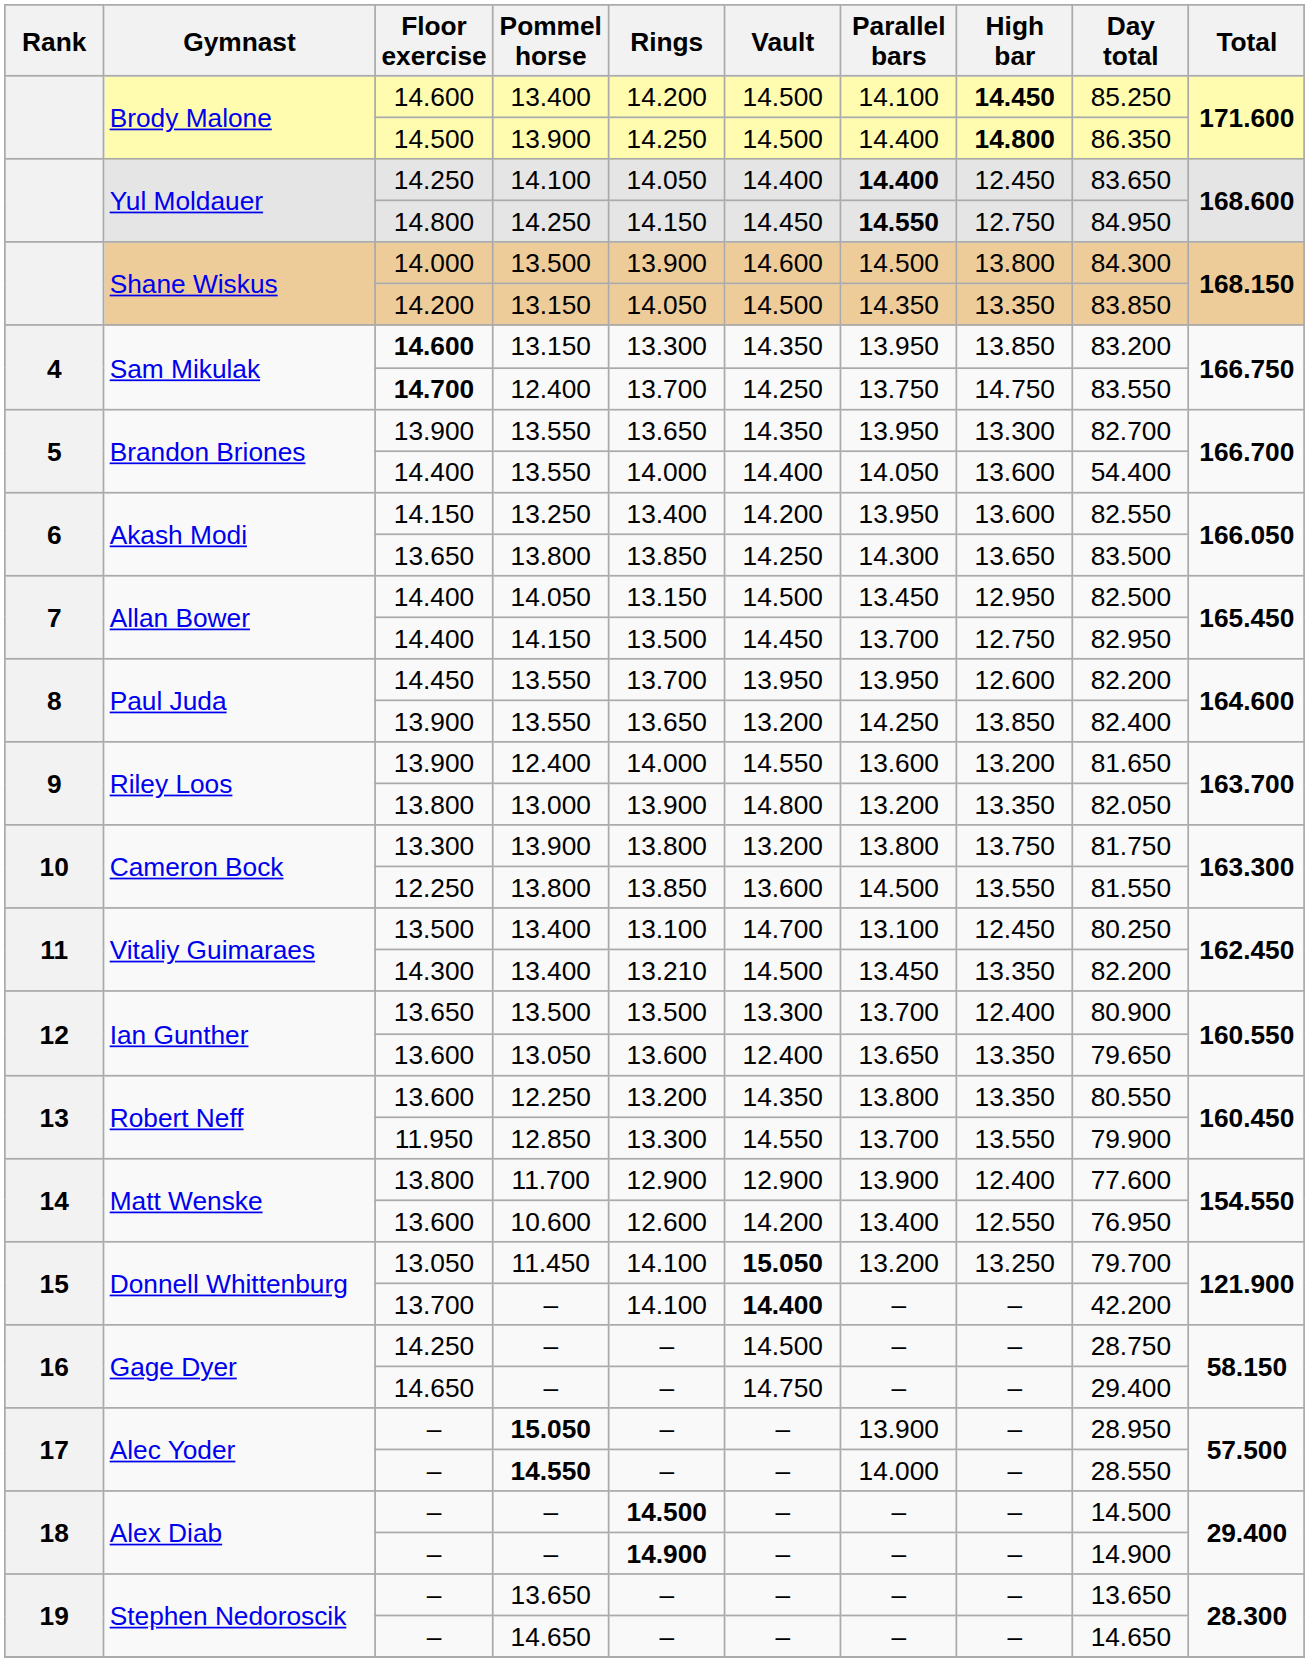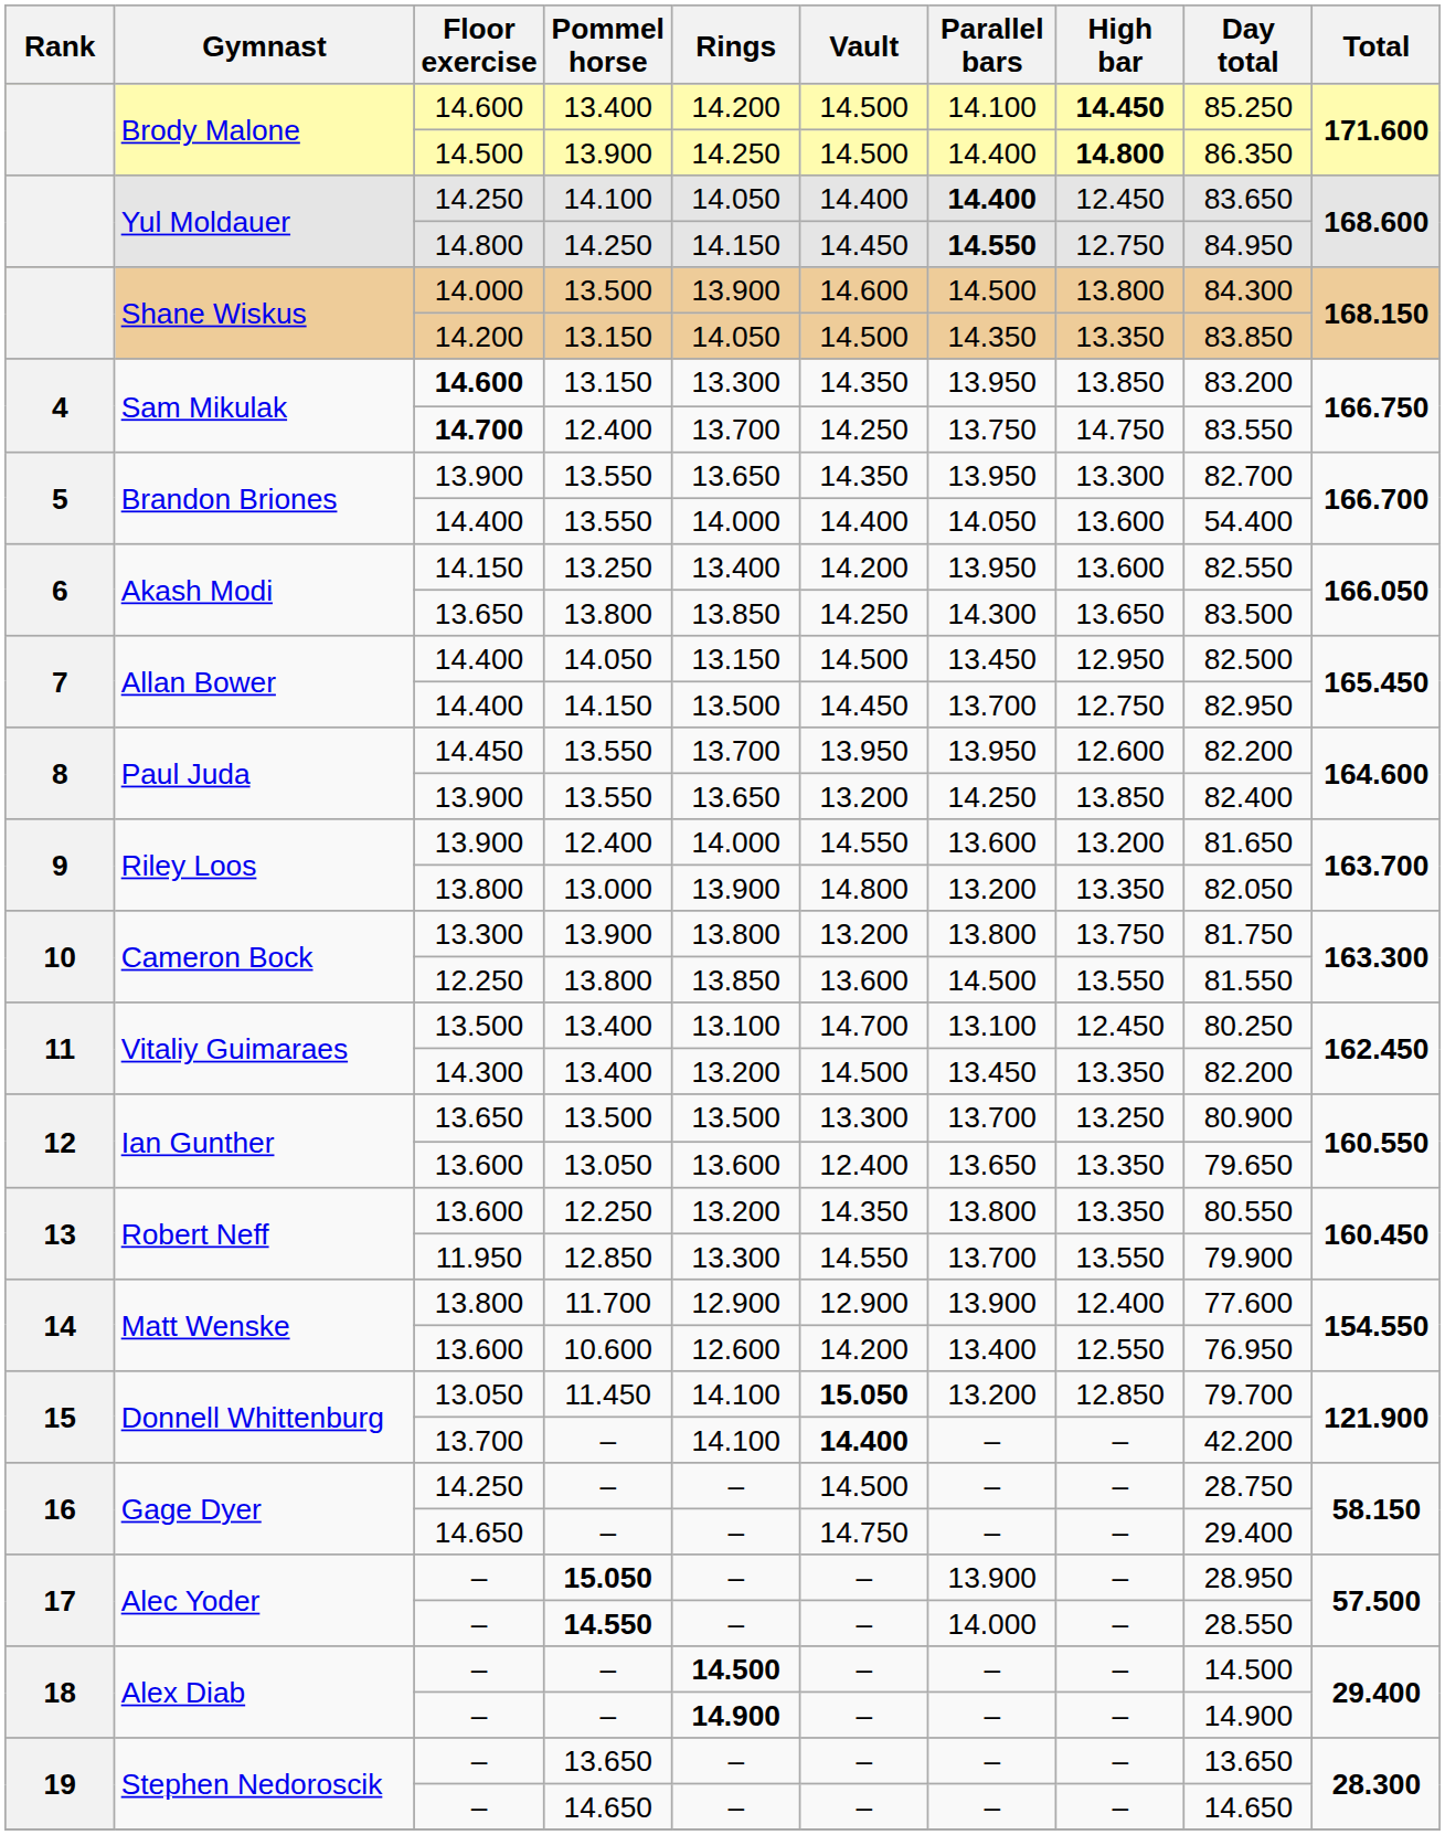 <table class="wikitable sortable" style="text-align:center; font-size:95%">
 <tr>
 <th scope="col" style="width:50px;">Rank</th>
 <th scope="col" style="width:150px;">Gymnast</th>
 <th scope="col" style="width:60px;"> Floor exercise</th>
 <th scope="col" style="width:60px;"> Pommel horse</th>
 <th scope="col" style="width:60px;"> Rings</th>
 <th scope="col" style="width:60px;"> Vault</th>
 <th scope="col" style="width:60px;"> Parallel bars</th>
 <th scope="col" style="width:60px;"> High bar</th>
 <th scope="col" style="width:60px;">Day total</th>
 <th scope="col" style="width:60px;">Total</th>
 </tr>
 <tr style="background:#fffcaf;">
 <th rowspan="2" scope=row style="text-align:center"></th>
 <td rowspan="2" align=left><a href='#'>Brody Malone</a></td>
 <td>14.600</td>
 <td>13.400</td>
 <td>14.200</td>
 <td>14.500</td>
 <td>14.100</td>
 <td><strong>14.450</strong></td>
 <td>85.250</td>
 <td rowspan="2"><strong>171.600</strong></td>
 </tr>
 <tr style="background:#fffcaf;">
 <td>14.500</td>
 <td>13.900</td>
 <td>14.250</td>
 <td>14.500</td>
 <td>14.400</td>
 <td><strong>14.800</strong></td>
 <td>86.350</td>
 </tr>
 <tr style="background:#e5e5e5;">
 <th rowspan="2" scope=row style="text-align:center"></th>
 <td rowspan="2" align=left><a href='#'>Yul Moldauer</a></td>
 <td>14.250</td>
 <td>14.100</td>
 <td>14.050</td>
 <td>14.400</td>
 <td><strong>14.400</strong></td>
 <td>12.450</td>
 <td>83.650</td>
 <td rowspan="2"><strong>168.600 </strong></td>
 </tr>
 <tr style="background:#e5e5e5;">
 <td>14.800</td>
 <td>14.250</td>
 <td>14.150</td>
 <td>14.450</td>
 <td><strong>14.550</strong></td>
 <td>12.750</td>
 <td>84.950</td>
 </tr>
 <tr style="background:#ec9;">
 <th rowspan="2" scope=row style="text-align:center"></th>
 <td rowspan="2" align=left><a href='#'>Shane Wiskus</a></td>
 <td>14.000</td>
 <td>13.500</td>
 <td>13.900</td>
 <td>14.600</td>
 <td>14.500</td>
 <td>13.800</td>
 <td>84.300</td>
 <td rowspan="2"><strong>168.150 </strong></td>
 </tr>
 <tr style="background:#ec9;">
 <td>14.200</td>
 <td>13.150</td>
 <td>14.050</td>
 <td>14.500</td>
 <td>14.350</td>
 <td>13.350</td>
 <td>83.850</td>
 </tr>
 <tr>
 <th rowspan="2" scope=row style="text-align:center">4</th>
 <td rowspan="2" align=left><a href='#'>Sam Mikulak</a></td>
 <td><strong>14.600</strong></td>
 <td>13.150</td>
 <td>13.300</td>
 <td>14.350</td>
 <td>13.950</td>
 <td>13.850</td>
 <td>83.200</td>
 <td rowspan="2"><strong>166.750 </strong></td>
 </tr>
 <tr>
 <td><strong>14.700</strong></td>
 <td>12.400</td>
 <td>13.700</td>
 <td>14.250</td>
 <td>13.750</td>
 <td>14.750</td>
 <td>83.550</td>
 </tr>
 <tr>
 <th rowspan="2" scope=row style="text-align:center">5</th>
 <td rowspan="2" align=left><a href='#'>Brandon Briones</a></td>
 <td>13.900</td>
 <td>13.550</td>
 <td>13.650</td>
 <td>14.350</td>
 <td>13.950</td>
 <td>13.300</td>
 <td>82.700</td>
 <td rowspan="2"><strong>166.700 </strong></td>
 </tr>
 <tr>
 <td>14.400</td>
 <td>13.550</td>
 <td>14.000</td>
 <td>14.400</td>
 <td>14.050</td>
 <td>13.600</td>
 <td>54.400</td>
 </tr>
 <tr>
 <th rowspan="2" scope=row style="text-align:center">6</th>
 <td rowspan="2" align=left><a href='#'>Akash Modi</a></td>
 <td>14.150</td>
 <td>13.250</td>
 <td>13.400</td>
 <td>14.200</td>
 <td>13.950</td>
 <td>13.600</td>
 <td>82.550</td>
 <td rowspan="2"><strong>166.050 </strong></td>
 </tr>
 <tr>
 <td>13.650</td>
 <td>13.800</td>
 <td>13.850</td>
 <td>14.250</td>
 <td>14.300</td>
 <td>13.650</td>
 <td>83.500</td>
 </tr>
 <tr>
 <th rowspan="2" scope=row style="text-align:center">7</th>
 <td rowspan="2" align=left><a href='#'>Allan Bower</a></td>
 <td>14.400</td>
 <td>14.050</td>
 <td>13.150</td>
 <td>14.500</td>
 <td>13.450</td>
 <td>12.950</td>
 <td>82.500</td>
 <td rowspan="2"><strong>165.450</strong></td>
 </tr>
 <tr>
 <td>14.400</td>
 <td>14.150</td>
 <td>13.500</td>
 <td>14.450</td>
 <td>13.700</td>
 <td>12.750</td>
 <td>82.950</td>
 </tr>
 <tr>
 <th rowspan="2" scope=row style="text-align:center">8</th>
 <td rowspan="2" align=left><a href='#'>Paul Juda</a></td>
 <td>14.450</td>
 <td>13.550</td>
 <td>13.700</td>
 <td>13.950</td>
 <td>13.950</td>
 <td>12.600</td>
 <td>82.200</td>
 <td rowspan="2"><strong>164.600 </strong></td>
 </tr>
 <tr>
 <td>13.900</td>
 <td>13.550</td>
 <td>13.650</td>
 <td>13.200</td>
 <td>14.250</td>
 <td>13.850</td>
 <td>82.400</td>
 </tr>
 <tr>
 <th rowspan="2" scope=row style="text-align:center">9</th>
 <td rowspan="2" align=left><a href='#'>Riley Loos</a></td>
 <td>13.900</td>
 <td>12.400</td>
 <td>14.000</td>
 <td>14.550</td>
 <td>13.600</td>
 <td>13.200</td>
 <td>81.650</td>
 <td rowspan="2"><strong>163.700 </strong></td>
 </tr>
 <tr>
 <td>13.800</td>
 <td>13.000</td>
 <td>13.900</td>
 <td>14.800</td>
 <td>13.200</td>
 <td>13.350</td>
 <td>82.050</td>
 </tr>
 <tr>
 <th rowspan="2" scope=row style="text-align:center">10</th>
 <td rowspan="2" align=left><a href='#'>Cameron Bock</a></td>
 <td>13.300</td>
 <td>13.900</td>
 <td>13.800</td>
 <td>13.200</td>
 <td>13.800</td>
 <td>13.750</td>
 <td>81.750</td>
 <td rowspan="2"><strong>163.300 </strong></td>
 </tr>
 <tr>
 <td>12.250</td>
 <td>13.800</td>
 <td>13.850</td>
 <td>13.600</td>
 <td>14.500</td>
 <td>13.550</td>
 <td>81.550</td>
 </tr>
 <tr>
 <th rowspan="2" scope=row style="text-align:center">11</th>
 <td rowspan="2" align=left><a href='#'>Vitaliy Guimaraes</a></td>
 <td>13.500</td>
 <td>13.400</td>
 <td>13.100</td>
 <td>14.700</td>
 <td>13.100</td>
 <td>12.450</td>
 <td>80.250</td>
 <td rowspan="2"><strong>162.450 </strong></td>
 </tr>
 <tr>
 <td>14.300</td>
 <td>13.400</td>
-<td>13.210</td>
+<td>13.200</td>
 <td>14.500</td>
 <td>13.450</td>
 <td>13.350</td>
 <td>82.200</td>
 </tr>
 <tr>
 <th rowspan="2" scope=row style="text-align:center">12</th>
 <td rowspan="2" align=left><a href='#'>Ian Gunther</a></td>
 <td>13.650</td>
 <td>13.500</td>
 <td>13.500</td>
 <td>13.300</td>
 <td>13.700</td>
-<td>12.400</td>
+<td>13.250</td>
 <td>80.900</td>
 <td rowspan="2"><strong>160.550 </strong></td>
 </tr>
 <tr>
 <td>13.600</td>
 <td>13.050</td>
 <td>13.600</td>
 <td>12.400</td>
 <td>13.650</td>
 <td>13.350</td>
 <td>79.650</td>
 </tr>
 <tr>
 <th rowspan="2" scope=row style="text-align:center">13</th>
 <td rowspan="2" align=left><a href='#'>Robert Neff</a></td>
 <td>13.600</td>
 <td>12.250</td>
 <td>13.200</td>
 <td>14.350</td>
 <td>13.800</td>
 <td>13.350</td>
 <td>80.550</td>
 <td rowspan="2"><strong>160.450 </strong></td>
 </tr>
 <tr>
 <td>11.950</td>
 <td>12.850</td>
 <td>13.300</td>
 <td>14.550</td>
 <td>13.700</td>
 <td>13.550</td>
 <td>79.900</td>
 </tr>
 <tr>
 <th rowspan="2" scope=row style="text-align:center">14</th>
 <td rowspan="2" align=left><a href='#'>Matt Wenske</a></td>
 <td>13.800</td>
 <td>11.700</td>
 <td>12.900</td>
 <td>12.900</td>
 <td>13.900</td>
 <td>12.400</td>
 <td>77.600</td>
 <td rowspan="2"><strong>154.550 </strong></td>
 </tr>
 <tr>
 <td>13.600</td>
 <td>10.600</td>
 <td>12.600</td>
 <td>14.200</td>
 <td>13.400</td>
 <td>12.550</td>
 <td>76.950</td>
 </tr>
 <tr>
 <th rowspan="2" scope=row style="text-align:center">15</th>
 <td rowspan="2" align=left><a href='#'>Donnell Whittenburg</a></td>
 <td>13.050</td>
 <td>11.450</td>
 <td>14.100</td>
 <td><strong>15.050</strong></td>
 <td>13.200</td>
-<td>13.250</td>
+<td>12.850</td>
 <td>79.700</td>
 <td rowspan="2"><strong>121.900 </strong></td>
 </tr>
 <tr>
 <td>13.700</td>
 <td>–</td>
 <td>14.100</td>
 <td><strong>14.400</strong></td>
 <td>–</td>
 <td>–</td>
 <td>42.200</td>
 </tr>
 <tr>
 <th rowspan="2" scope=row style="text-align:center">16</th>
 <td rowspan="2" align=left><a href='#'>Gage Dyer</a></td>
 <td>14.250</td>
 <td>–</td>
 <td>–</td>
 <td>14.500</td>
 <td>–</td>
 <td>–</td>
 <td>28.750</td>
 <td rowspan="2"><strong>58.150 </strong></td>
 </tr>
 <tr>
 <td>14.650</td>
 <td>–</td>
 <td>–</td>
 <td>14.750</td>
 <td>–</td>
 <td>–</td>
 <td>29.400</td>
 </tr>
 <tr>
 <th rowspan="2" scope=row style="text-align:center">17</th>
 <td rowspan="2" align=left><a href='#'>Alec Yoder</a></td>
 <td>–</td>
 <td><strong>15.050</strong></td>
 <td>–</td>
 <td>–</td>
 <td>13.900</td>
 <td>–</td>
 <td>28.950</td>
 <td rowspan="2"><strong>57.500 </strong></td>
 </tr>
 <tr>
 <td>–</td>
 <td><strong>14.550</strong></td>
 <td>–</td>
 <td>–</td>
 <td>14.000</td>
 <td>–</td>
 <td>28.550</td>
 </tr>
 <tr>
 <th rowspan="2" scope=row style="text-align:center">18</th>
 <td rowspan="2" align=left><a href='#'>Alex Diab</a></td>
 <td>–</td>
 <td>–</td>
 <td><strong>14.500</strong></td>
 <td>–</td>
 <td>–</td>
 <td>–</td>
 <td>14.500</td>
 <td rowspan="2"><strong>29.400 </strong></td>
 </tr>
 <tr>
 <td>–</td>
 <td>–</td>
 <td><strong>14.900</strong></td>
 <td>–</td>
 <td>–</td>
 <td>–</td>
 <td>14.900</td>
 </tr>
 <tr>
 <th rowspan="2" scope=row style="text-align:center">19</th>
 <td rowspan="2" align=left><a href='#'>Stephen Nedoroscik</a></td>
 <td>–</td>
 <td>13.650</td>
 <td>–</td>
 <td>–</td>
 <td>–</td>
 <td>–</td>
 <td>13.650</td>
 <td rowspan="2"><strong>28.300 </strong></td>
 </tr>
 <tr>
 <td>–</td>
 <td>14.650</td>
 <td>–</td>
 <td>–</td>
 <td>–</td>
 <td>–</td>
 <td>14.650</td>
 </tr>
 <tr>
 </tr>
 </table>
